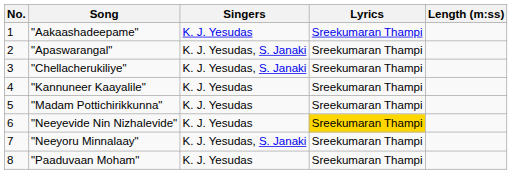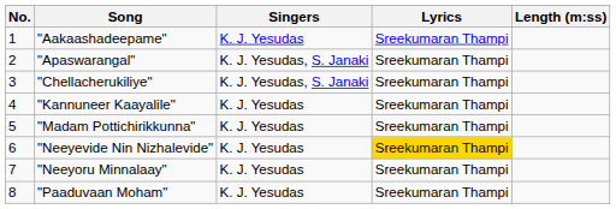 <table class="wikitable" style="font-size:95%;">
 <tr>
 <th>No.</th>
 <th>Song</th>
 <th>Singers</th>
 <th>Lyrics</th>
 <th>Length (m:ss)</th>
 </tr>
 <tr>
 <td>1</td>
 <td>"Aakaashadeepame"</td>
 <td><a href='#'>K. J. Yesudas</a></td>
 <td><a href='#'>Sreekumaran Thampi</a></td>
 <td></td>
 </tr>
 <tr>
 <td>2</td>
 <td>"Apaswarangal"</td>
 <td>K. J. Yesudas, <a href='#'>S. Janaki</a></td>
 <td>Sreekumaran Thampi</td>
 <td></td>
 </tr>
 <tr>
 <td>3</td>
 <td>"Chellacherukiliye"</td>
 <td>K. J. Yesudas, <a href='#'>S. Janaki</a></td>
 <td>Sreekumaran Thampi</td>
 <td></td>
 </tr>
 <tr>
 <td>4</td>
 <td>"Kannuneer Kaayalile"</td>
 <td>K. J. Yesudas</td>
 <td>Sreekumaran Thampi</td>
 <td></td>
 </tr>
 <tr>
 <td>5</td>
 <td>"Madam Pottichirikkunna"</td>
 <td>K. J. Yesudas</td>
 <td>Sreekumaran Thampi</td>
 <td></td>
 </tr>
 <tr>
 <td>6</td>
 <td>"Neeyevide Nin Nizhalevide"</td>
 <td>K. J. Yesudas</td>
 <td style="background: gold;">Sreekumaran Thampi</td>
 <td></td>
 </tr>
 <tr>
 <td>7</td>
 <td>"Neeyoru Minnalaay"</td>
-<td>K. J. Yesudas, <a href='#'>S. Janaki</a></td>
+<td>K. J. Yesudas</td>
 <td>Sreekumaran Thampi</td>
 <td></td>
 </tr>
 <tr>
 <td>8</td>
 <td>"Paaduvaan Moham"</td>
 <td>K. J. Yesudas</td>
 <td>Sreekumaran Thampi</td>
 <td></td>
 </tr>
 </table>
